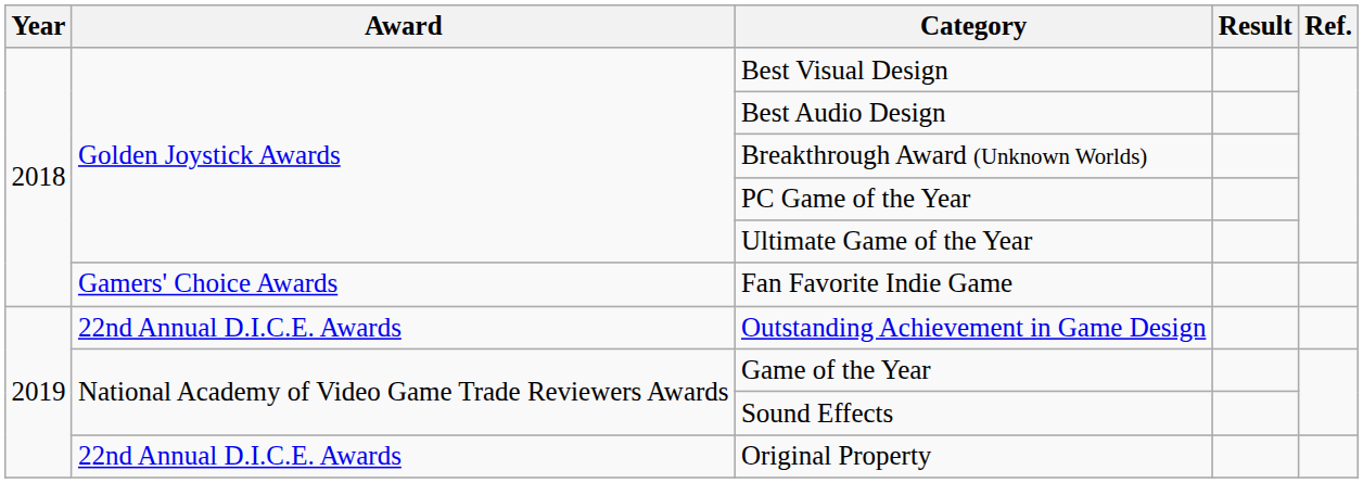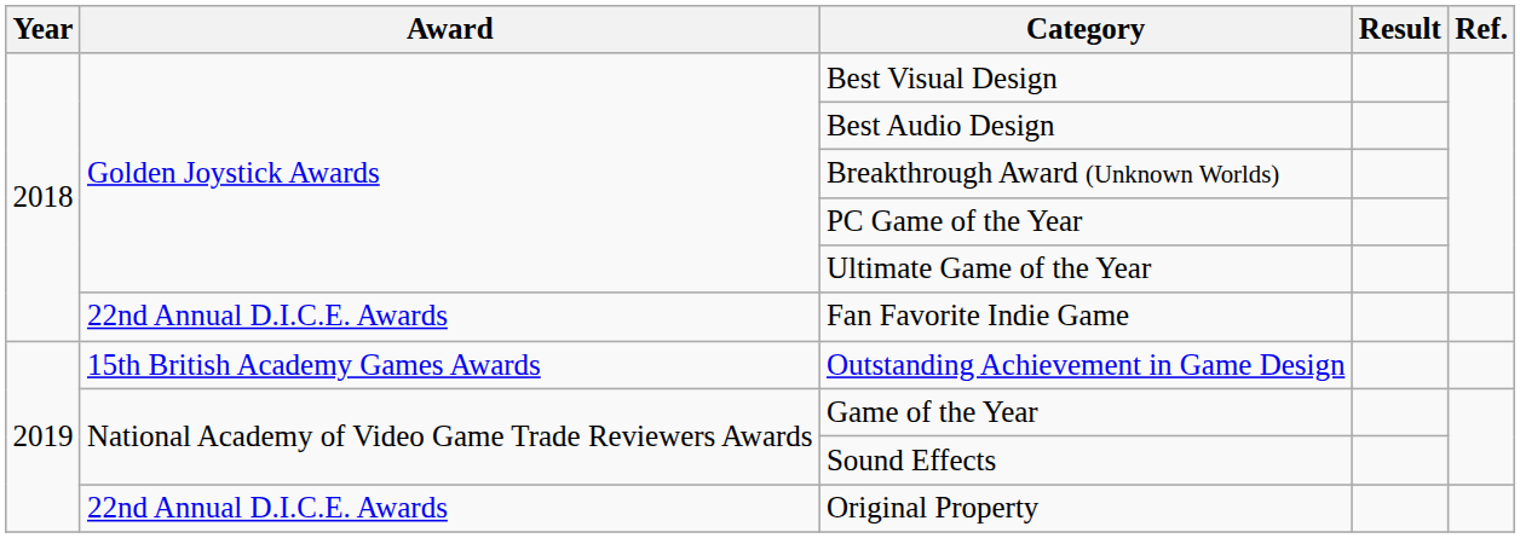 <table class="wikitable sortable">
 <tr>
 <th>Year</th>
 <th>Award</th>
 <th>Category</th>
 <th>Result</th>
 <th>Ref.</th>
 </tr>
 <tr>
 <td style="text-align:center;" rowspan="6">2018</td>
 <td rowspan="5"><a href='#'>Golden Joystick Awards</a></td>
 <td>Best Visual Design</td>
 <td></td>
 <td rowspan="5" style="text-align:center;"></td>
 </tr>
 <tr>
 <td>Best Audio Design</td>
 <td></td>
 </tr>
 <tr>
 <td>Breakthrough Award <small>(Unknown Worlds)</small></td>
 <td></td>
 </tr>
 <tr>
 <td>PC Game of the Year</td>
 <td></td>
 </tr>
 <tr>
 <td>Ultimate Game of the Year</td>
 <td></td>
 </tr>
 <tr>
-<td><a href='#'>Gamers' Choice Awards</a></td>
+<td><a href='#'>22nd Annual D.I.C.E. Awards</a></td>
 <td>Fan Favorite Indie Game</td>
 <td></td>
 <td style="text-align:center;"></td>
 </tr>
 <tr>
 <td style="text-align:center;" rowspan="4">2019</td>
-<td><a href='#'>22nd Annual D.I.C.E. Awards</a></td>
+<td><a href='#'>15th British Academy Games Awards</a></td>
 <td><a href='#'>Outstanding Achievement in Game Design</a></td>
 <td></td>
 <td style="text-align:center;"></td>
 </tr>
 <tr>
 <td rowspan="2">National Academy of Video Game Trade Reviewers Awards</td>
 <td>Game of the Year</td>
 <td></td>
 <td rowspan="2" style="text-align:center;"></td>
 </tr>
 <tr>
 <td>Sound Effects</td>
 <td></td>
 </tr>
 <tr>
 <td><a href='#'>22nd Annual D.I.C.E. Awards</a></td>
 <td>Original Property</td>
 <td></td>
 <td style="text-align:center;"></td>
 </tr>
 </table>
